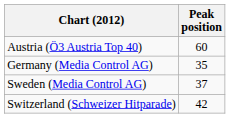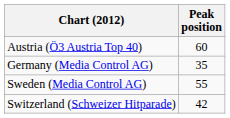 <table class="wikitable sortable">
 <tr>
 <th>Chart (2012)</th>
 <th>Peak<br>position</th>
 </tr>
 <tr>
 <td>Austria (<a href='#'>Ö3 Austria Top 40</a>)</td>
 <td style="text-align:center;">60</td>
 </tr>
 <tr>
 <td>Germany (<a href='#'>Media Control AG</a>)</td>
 <td style="text-align:center;">35</td>
 </tr>
 <tr>
 <td>Sweden (<a href='#'>Media Control AG</a>)</td>
-<td style="text-align:center;">37</td>
+<td style="text-align:center;">55</td>
 </tr>
 <tr>
 <td>Switzerland (<a href='#'>Schweizer Hitparade</a>)</td>
 <td style="text-align:center;">42</td>
 </tr>
 </table>
